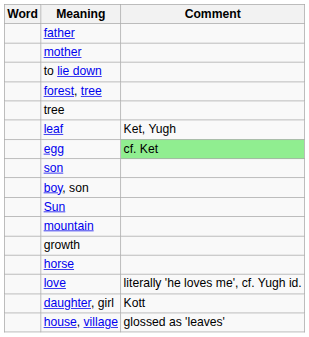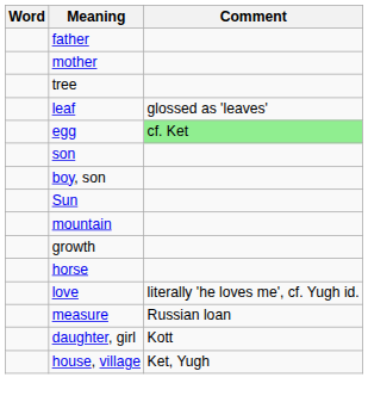 <table class="wikitable">
 <tr>
 <th>Word</th>
 <th>Meaning</th>
 <th>Comment</th>
 </tr>
 <tr>
 <td></td>
 <td><a href='#'>father</a></td>
 <td></td>
 </tr>
 <tr>
 <td></td>
 <td><a href='#'>mother</a></td>
 <td></td>
 </tr>
 <tr>
 <td></td>
-<td>to <a href='#'>lie down</a></td>
-<td></td>
-</tr>
-<tr>
-<td></td>
-<td><a href='#'>forest</a>, <a href='#'>tree</a></td>
-<td></td>
-</tr>
-<tr>
-<td></td>
 <td>tree</td>
 <td></td>
 </tr>
 <tr>
 <td></td>
 <td><a href='#'>leaf</a></td>
-<td>Ket, Yugh </td>
+<td>glossed as 'leaves'</td>
 </tr>
 <tr>
 <td></td>
 <td><a href='#'>egg</a></td>
 <td style="background: lightgreen;">cf. Ket </td>
 </tr>
 <tr>
 <td></td>
 <td><a href='#'>son</a></td>
 <td></td>
 </tr>
 <tr>
 <td></td>
 <td><a href='#'>boy</a>, son</td>
 <td></td>
 </tr>
 <tr>
 <td></td>
 <td><a href='#'>Sun</a></td>
 <td></td>
 </tr>
 <tr>
 <td></td>
 <td><a href='#'>mountain</a></td>
 <td></td>
 </tr>
 <tr>
 <td></td>
 <td>growth</td>
 <td></td>
 </tr>
 <tr>
 <td></td>
 <td><a href='#'>horse</a></td>
 <td></td>
 </tr>
 <tr>
 <td></td>
 <td><a href='#'>love</a></td>
 <td>literally 'he loves me', cf. Yugh  id.</td>
 </tr>
 <tr>
 <td></td>
+<td><a href='#'>measure</a></td>
+<td>Russian loan</td>
+</tr>
+<tr>
+<td></td>
 <td><a href='#'>daughter</a>, girl</td>
 <td>Kott </td>
 </tr>
 <tr>
 <td></td>
 <td><a href='#'>house</a>, <a href='#'>village</a></td>
-<td>glossed as 'leaves'</td>
+<td>Ket, Yugh </td>
 </tr>
 </table>
